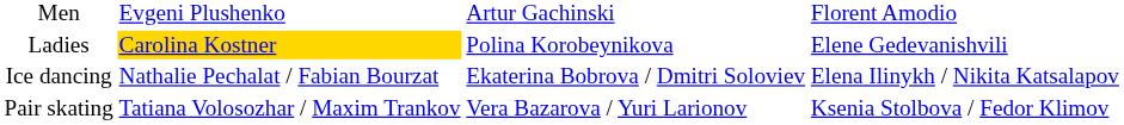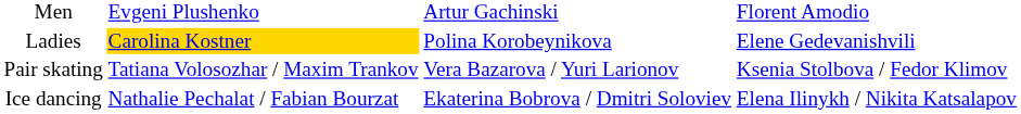 <table>
 <tr>
 <td align=center>Men</td>
 <td> <a href='#'>Evgeni Plushenko</a></td>
 <td> <a href='#'>Artur Gachinski</a></td>
 <td> <a href='#'>Florent Amodio</a></td>
 </tr>
 <tr>
 <td align=center>Ladies</td>
 <td style="background: gold;"> <a href='#'>Carolina Kostner</a></td>
 <td> <a href='#'>Polina Korobeynikova</a></td>
 <td> <a href='#'>Elene Gedevanishvili</a></td>
 </tr>
 <tr>
+<td align=center>Pair skating</td>
+<td> <a href='#'>Tatiana Volosozhar</a> / <a href='#'>Maxim Trankov</a></td>
+<td> <a href='#'>Vera Bazarova</a> / <a href='#'>Yuri Larionov</a></td>
+<td> <a href='#'>Ksenia Stolbova</a> / <a href='#'>Fedor Klimov</a></td>
+</tr>
+<tr>
 <td align=center>Ice dancing</td>
 <td> <a href='#'>Nathalie Pechalat</a> / <a href='#'>Fabian Bourzat</a></td>
 <td> <a href='#'>Ekaterina Bobrova</a> / <a href='#'>Dmitri Soloviev</a></td>
 <td> <a href='#'>Elena Ilinykh</a> / <a href='#'>Nikita Katsalapov</a></td>
 </tr>
-<tr>
-<td align=center>Pair skating</td>
-<td> <a href='#'>Tatiana Volosozhar</a> / <a href='#'>Maxim Trankov</a></td>
-<td> <a href='#'>Vera Bazarova</a> / <a href='#'>Yuri Larionov</a></td>
-<td> <a href='#'>Ksenia Stolbova</a> / <a href='#'>Fedor Klimov</a></td>
-</tr>
 </table>
